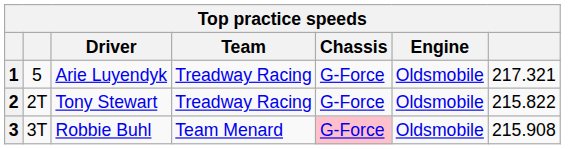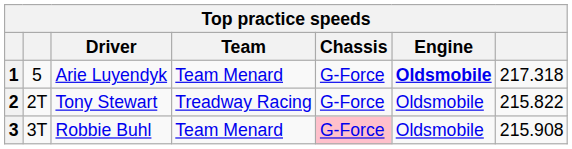 <table class="wikitable" style="font-size:95%;">
 <tr>
 <th colspan=7>Top practice speeds</th>
 </tr>
 <tr>
 <th></th>
 <th></th>
 <th>Driver</th>
 <th>Team</th>
 <th>Chassis</th>
 <th>Engine</th>
 <th></th>
 </tr>
 <tr>
 <th>1</th>
 <td style="text-align:center;">5</td>
 <td> <a href='#'>Arie Luyendyk</a></td>
-<td><a href='#'>Treadway Racing</a></td>
+<td><a href='#'>Team Menard</a></td>
 <td><a href='#'>G-Force</a></td>
-<td><a href='#'>Oldsmobile</a></td>
-<td>217.321</td>
+<td><strong><a href='#'>Oldsmobile</a></strong></td>
+<td>217.318</td>
 </tr>
 <tr>
 <th>2</th>
 <td style="text-align:center;">2T</td>
 <td> <a href='#'>Tony Stewart</a></td>
 <td><a href='#'>Treadway Racing</a></td>
 <td><a href='#'>G-Force</a></td>
 <td><a href='#'>Oldsmobile</a></td>
 <td>215.822</td>
 </tr>
 <tr>
 <th>3</th>
 <td style="text-align:center;">3T</td>
 <td> <a href='#'>Robbie Buhl</a></td>
 <td><a href='#'>Team Menard</a></td>
 <td style="background: pink;"><a href='#'>G-Force</a></td>
 <td><a href='#'>Oldsmobile</a></td>
 <td>215.908</td>
 </tr>
 </table>
